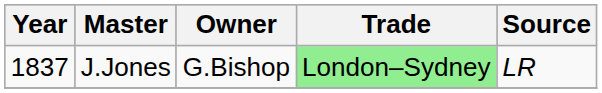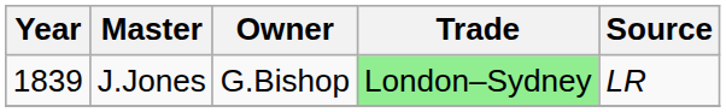 <table class=" wikitable">
 <tr>
 <th>Year</th>
 <th>Master</th>
 <th>Owner</th>
 <th>Trade</th>
 <th>Source</th>
 </tr>
 <tr>
-<td>1837</td>
+<td>1839</td>
 <td>J.Jones</td>
 <td>G.Bishop</td>
 <td style="background: lightgreen;">London–Sydney</td>
 <td><em>LR</em></td>
 </tr>
 <tr>
 </tr>
 </table>
